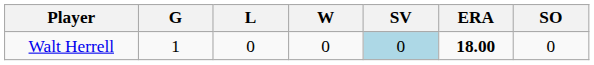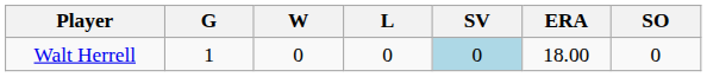 <table class="wikitable sortable">
 <tr>
 <th bgcolor="#DDDDFF" width="16%">Player</th>
 <th bgcolor="#DDDDFF" width="9%">G</th>
+<th bgcolor="#DDDDFF" width="9%">W</th>
 <th bgcolor="#DDDDFF" width="9%">L</th>
-<th bgcolor="#DDDDFF" width="9%">W</th>
 <th bgcolor="#DDDDFF" width="9%">SV</th>
 <th bgcolor="#DDDDFF" width="9%">ERA</th>
 <th bgcolor="#DDDDFF" width="9%">SO</th>
 </tr>
 <tr align="center">
 <td><a href='#'>Walt Herrell</a></td>
 <td>1</td>
 <td>0</td>
 <td>0</td>
 <td style="background: lightblue;">0</td>
-<td><strong>18.00</strong></td>
+<td>18.00</td>
 <td>0</td>
 </tr>
 </table>
